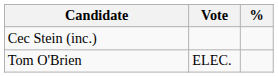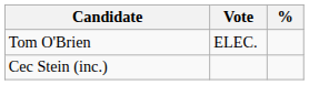 <table class="wikitable">
 <tr>
 <th bgcolor="#DDDDFF" width="200px">Candidate</th>
 <th bgcolor="#DDDDFF" width="50px">Vote</th>
 <th bgcolor="#DDDDFF" width="30px">%</th>
 </tr>
 <tr>
+<td>Tom O'Brien</td>
+<td>ELEC.</td>
+<td></td>
+</tr>
+<tr>
 <td>Cec Stein (inc.)</td>
 <td></td>
 <td></td>
 </tr>
-<tr>
-<td>Tom O'Brien</td>
-<td>ELEC.</td>
-<td></td>
-</tr>
 </table>
